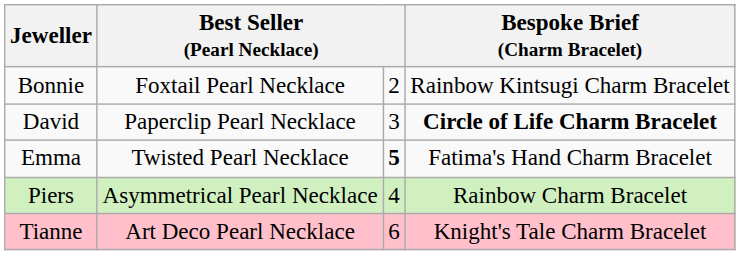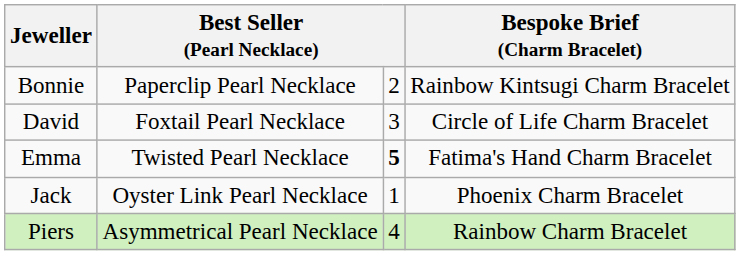 <table class="wikitable" style="text-align:center;">
 <tr>
 <th>Jeweller</th>
 <th colspan="2">Best Seller<br><small>(Pearl Necklace)</small></th>
 <th>Bespoke Brief<br><small>(Charm Bracelet)</small></th>
 </tr>
 <tr>
 <td>Bonnie</td>
-<td>Foxtail Pearl Necklace</td>
+<td>Paperclip Pearl Necklace</td>
 <td>2</td>
 <td>Rainbow Kintsugi Charm Bracelet</td>
 </tr>
 <tr>
 <td>David</td>
-<td>Paperclip Pearl Necklace</td>
+<td>Foxtail Pearl Necklace</td>
 <td>3</td>
-<td><strong>Circle of Life Charm Bracelet</strong></td>
+<td>Circle of Life Charm Bracelet</td>
 </tr>
 <tr>
 <td>Emma</td>
 <td>Twisted Pearl Necklace</td>
 <td><strong>5</strong></td>
 <td>Fatima's Hand Charm Bracelet</td>
 </tr>
+<tr>
+<td>Jack</td>
+<td>Oyster Link Pearl Necklace</td>
+<td>1</td>
+<td>Phoenix Charm Bracelet</td>
+</tr>
 <tr style="background:#d0f0c0">
 <td>Piers</td>
 <td>Asymmetrical Pearl Necklace</td>
 <td>4</td>
 <td>Rainbow Charm Bracelet</td>
 </tr>
-<tr style="background:Pink">
-<td>Tianne</td>
-<td>Art Deco Pearl Necklace</td>
-<td>6</td>
-<td>Knight's Tale Charm Bracelet</td>
-</tr>
 </table>
